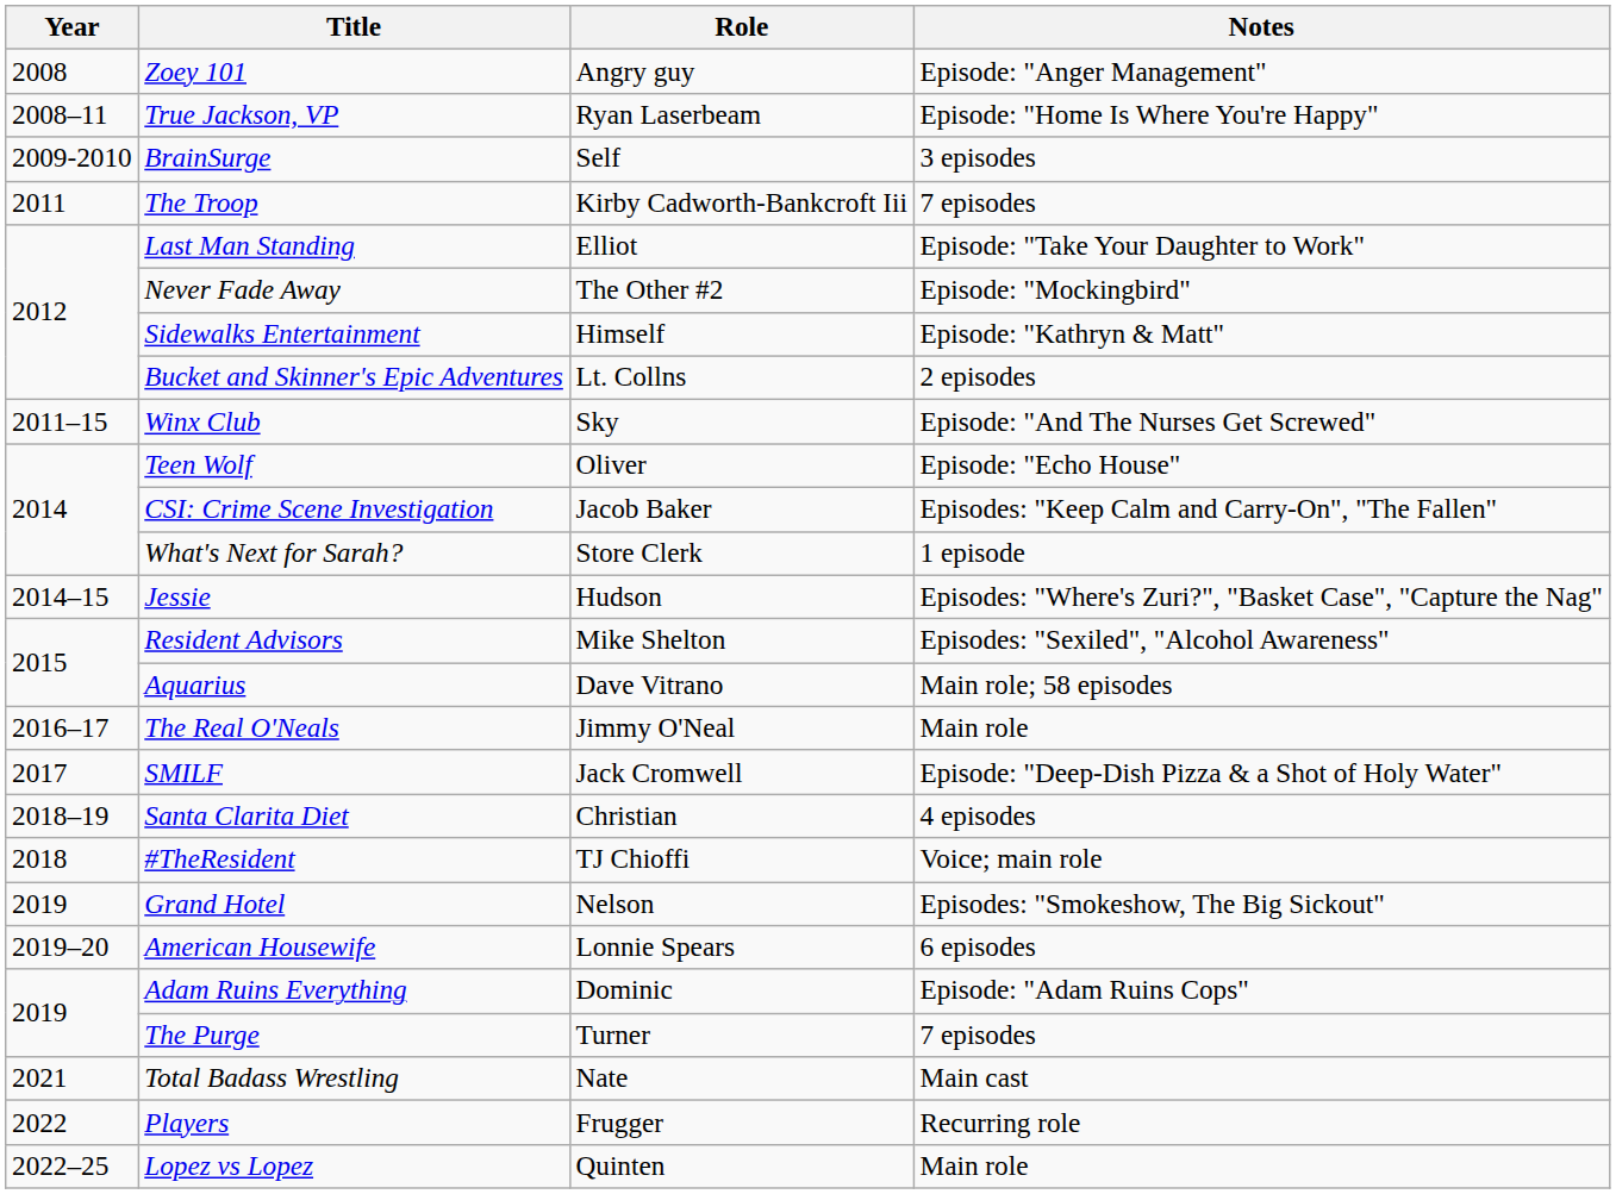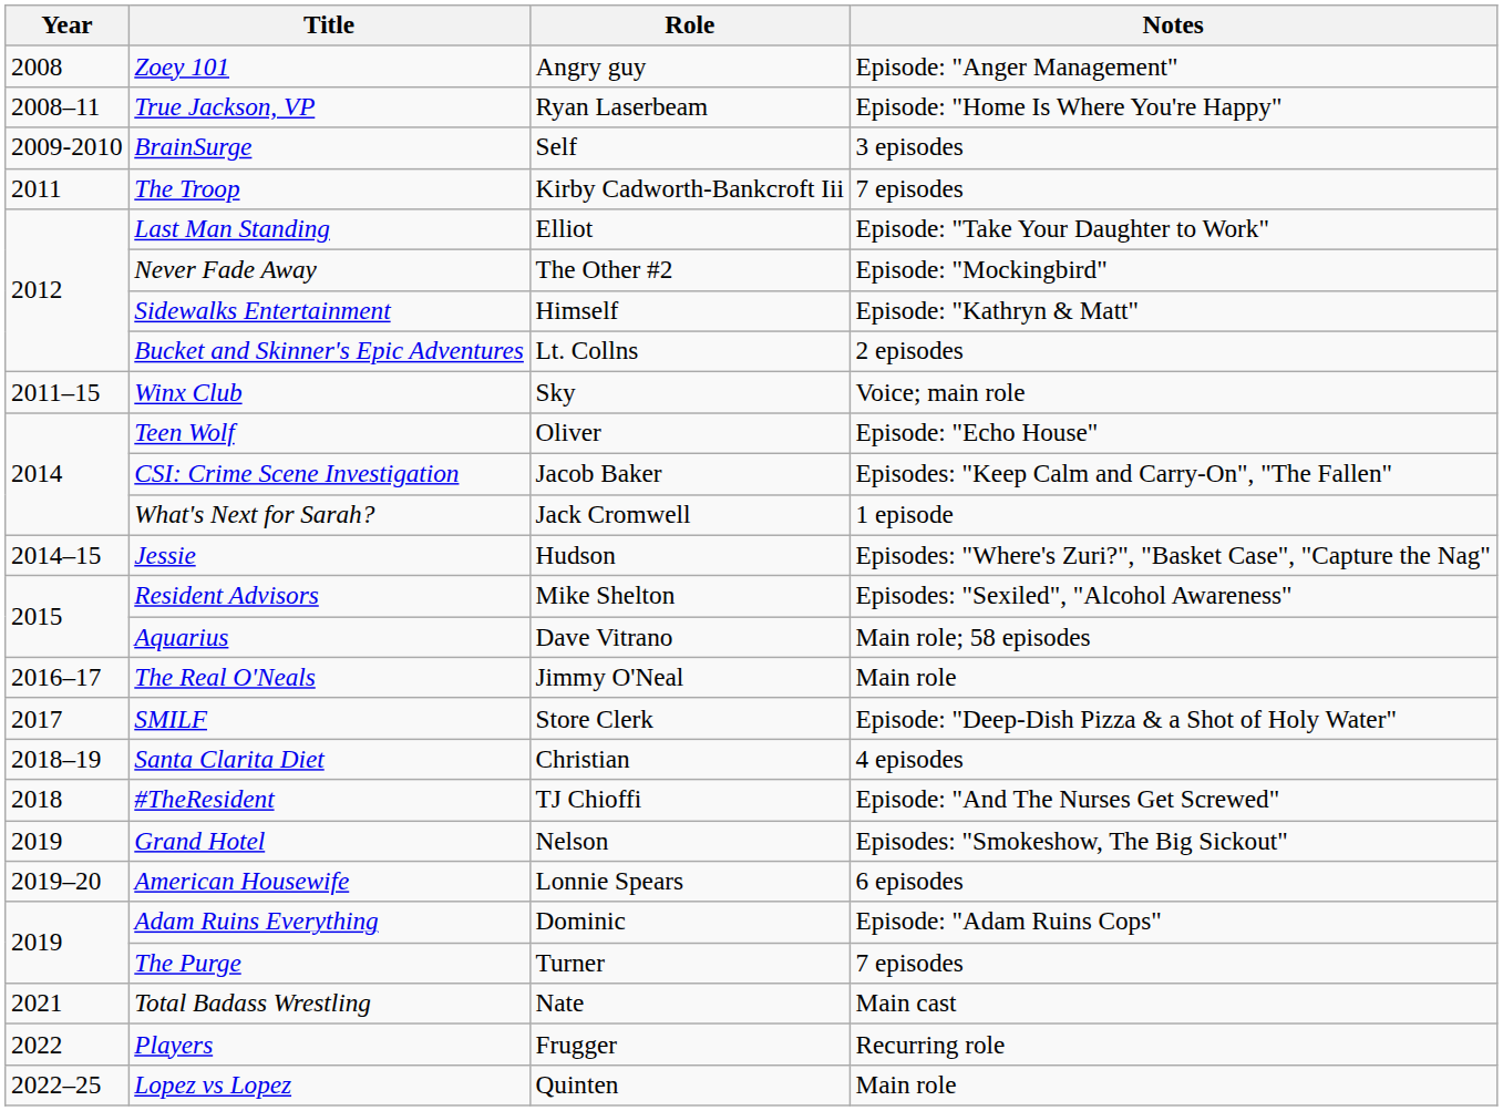 <table class="wikitable sortable">
 <tr>
 <th>Year</th>
 <th>Title</th>
 <th>Role</th>
 <th>Notes</th>
 </tr>
 <tr>
 <td>2008</td>
 <td><em><a href='#'>Zoey 101</a></em></td>
 <td>Angry guy</td>
 <td>Episode: "Anger Management"</td>
 </tr>
 <tr>
 <td>2008–11</td>
 <td><em><a href='#'>True Jackson, VP</a></em></td>
 <td>Ryan Laserbeam</td>
 <td>Episode: "Home Is Where You're Happy"</td>
 </tr>
 <tr>
 <td>2009-2010</td>
 <td><em><a href='#'>BrainSurge</a></em></td>
 <td>Self</td>
 <td>3 episodes</td>
 </tr>
 <tr>
 <td>2011</td>
 <td><em><a href='#'>The Troop</a></em></td>
 <td>Kirby Cadworth-Bankcroft Iii</td>
 <td>7 episodes</td>
 </tr>
 <tr>
 <td rowspan="4">2012</td>
 <td><em><a href='#'>Last Man Standing</a></em></td>
 <td>Elliot</td>
 <td>Episode: "Take Your Daughter to Work"</td>
 </tr>
 <tr>
 <td><em>Never Fade Away</em></td>
 <td>The Other #2</td>
 <td>Episode: "Mockingbird"</td>
 </tr>
 <tr>
 <td><em><a href='#'>Sidewalks Entertainment</a></em></td>
 <td>Himself</td>
 <td>Episode: "Kathryn & Matt"</td>
 </tr>
 <tr>
 <td><em><a href='#'>Bucket and Skinner's Epic Adventures</a></em></td>
 <td>Lt. Collns</td>
 <td>2 episodes</td>
 </tr>
 <tr>
 <td>2011–15</td>
 <td><em><a href='#'>Winx Club</a></em></td>
 <td>Sky</td>
-<td>Episode: "And The Nurses Get Screwed"</td>
+<td>Voice; main role</td>
 </tr>
 <tr>
 <td rowspan="3">2014</td>
 <td><em><a href='#'>Teen Wolf</a></em></td>
 <td>Oliver</td>
 <td>Episode: "Echo House"</td>
 </tr>
 <tr>
 <td><em><a href='#'>CSI: Crime Scene Investigation</a></em></td>
 <td>Jacob Baker</td>
 <td>Episodes: "Keep Calm and Carry-On", "The Fallen"</td>
 </tr>
 <tr>
 <td><em>What's Next for Sarah?</em></td>
-<td>Store Clerk</td>
+<td>Jack Cromwell</td>
 <td>1 episode</td>
 </tr>
 <tr>
 <td>2014–15</td>
 <td><em><a href='#'>Jessie</a></em></td>
 <td>Hudson</td>
 <td>Episodes: "Where's Zuri?", "Basket Case", "Capture the Nag"</td>
 </tr>
 <tr>
 <td rowspan="2">2015</td>
 <td><em><a href='#'>Resident Advisors</a></em></td>
 <td>Mike Shelton</td>
 <td>Episodes: "Sexiled", "Alcohol Awareness"</td>
 </tr>
 <tr>
 <td><em><a href='#'>Aquarius</a></em></td>
 <td>Dave Vitrano</td>
 <td>Main role; 58 episodes</td>
 </tr>
 <tr>
 <td>2016–17</td>
 <td><em><a href='#'>The Real O'Neals</a></em></td>
 <td>Jimmy O'Neal</td>
 <td>Main role</td>
 </tr>
 <tr>
 <td>2017</td>
 <td><em><a href='#'>SMILF</a></em></td>
-<td>Jack Cromwell</td>
+<td>Store Clerk</td>
 <td>Episode: "Deep-Dish Pizza & a Shot of Holy Water"</td>
 </tr>
 <tr>
 <td>2018–19</td>
 <td><em><a href='#'>Santa Clarita Diet</a></em></td>
 <td>Christian</td>
 <td>4 episodes</td>
 </tr>
 <tr>
 <td>2018</td>
 <td><em><a href='#'>#TheResident</a></em></td>
 <td>TJ Chioffi</td>
-<td>Voice; main role</td>
+<td>Episode: "And The Nurses Get Screwed"</td>
 </tr>
 <tr>
 <td>2019</td>
 <td><em><a href='#'>Grand Hotel</a></em></td>
 <td>Nelson</td>
 <td>Episodes: "Smokeshow, The Big Sickout"</td>
 </tr>
 <tr>
 <td>2019–20</td>
 <td><em><a href='#'>American Housewife</a></em></td>
 <td>Lonnie Spears</td>
 <td>6 episodes</td>
 </tr>
 <tr>
 <td rowspan="2">2019</td>
 <td><em><a href='#'>Adam Ruins Everything</a></em></td>
 <td>Dominic</td>
 <td>Episode: "Adam Ruins Cops"</td>
 </tr>
 <tr>
 <td><em><a href='#'>The Purge</a></em></td>
 <td>Turner</td>
 <td>7 episodes</td>
 </tr>
 <tr>
 <td>2021</td>
 <td><em>Total Badass Wrestling</em></td>
 <td>Nate</td>
 <td>Main cast</td>
 </tr>
 <tr>
 <td>2022</td>
 <td><em><a href='#'>Players</a></em></td>
 <td>Frugger</td>
 <td>Recurring role</td>
 </tr>
 <tr>
 <td>2022–25</td>
 <td><em><a href='#'>Lopez vs Lopez</a></em></td>
 <td>Quinten</td>
 <td>Main role</td>
 </tr>
 </table>
